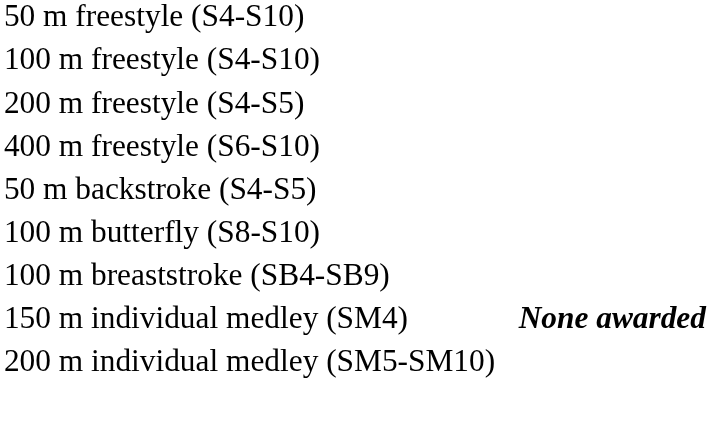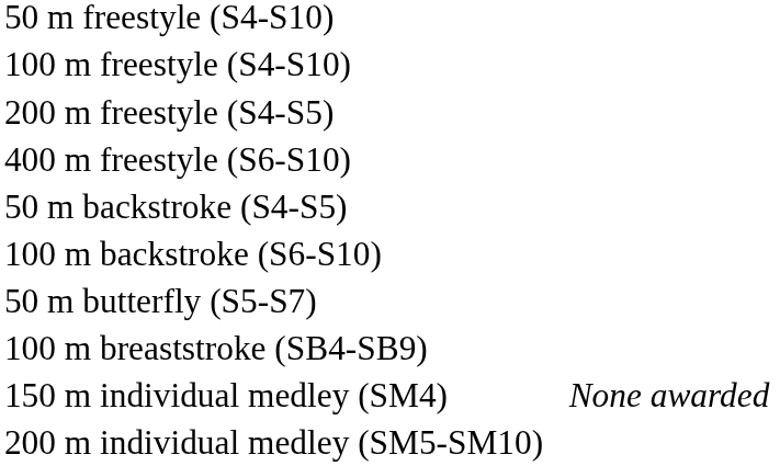 <table>
 <tr>
 <td>50 m freestyle (S4-S10)</td>
 <td></td>
 <td></td>
 <td></td>
 </tr>
 <tr>
 <td>100 m freestyle (S4-S10)</td>
 <td></td>
 <td></td>
 <td></td>
 </tr>
 <tr>
 <td>200 m freestyle (S4-S5)</td>
 <td></td>
 <td></td>
 <td></td>
 </tr>
 <tr>
 <td>400 m freestyle (S6-S10)</td>
 <td></td>
 <td></td>
 <td></td>
 </tr>
 <tr>
 <td>50 m backstroke (S4-S5)</td>
 <td></td>
 <td></td>
 <td></td>
 </tr>
 <tr>
-<td>100 m butterfly (S8-S10)</td>
+<td>100 m backstroke (S6-S10)</td>
+<td></td>
+<td></td>
+<td></td>
+</tr>
+<tr>
+<td>50 m butterfly (S5-S7)</td>
 <td></td>
 <td></td>
 <td></td>
 </tr>
 <tr>
 <td>100 m breaststroke (SB4-SB9)</td>
 <td></td>
 <td></td>
 <td></td>
 </tr>
 <tr>
 <td>150 m individual medley (SM4)</td>
 <td></td>
 <td></td>
-<td><strong><em>None awarded</em></strong></td>
+<td><em>None awarded</em></td>
 </tr>
 <tr>
 <td>200 m individual medley (SM5-SM10)</td>
 <td></td>
 <td></td>
 <td></td>
 </tr>
 </table>
